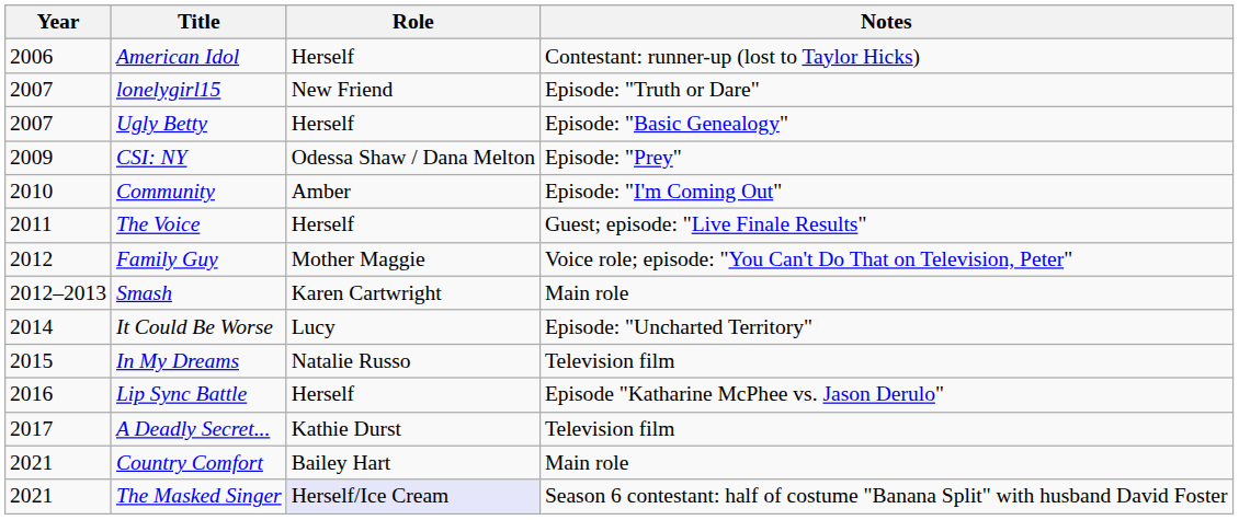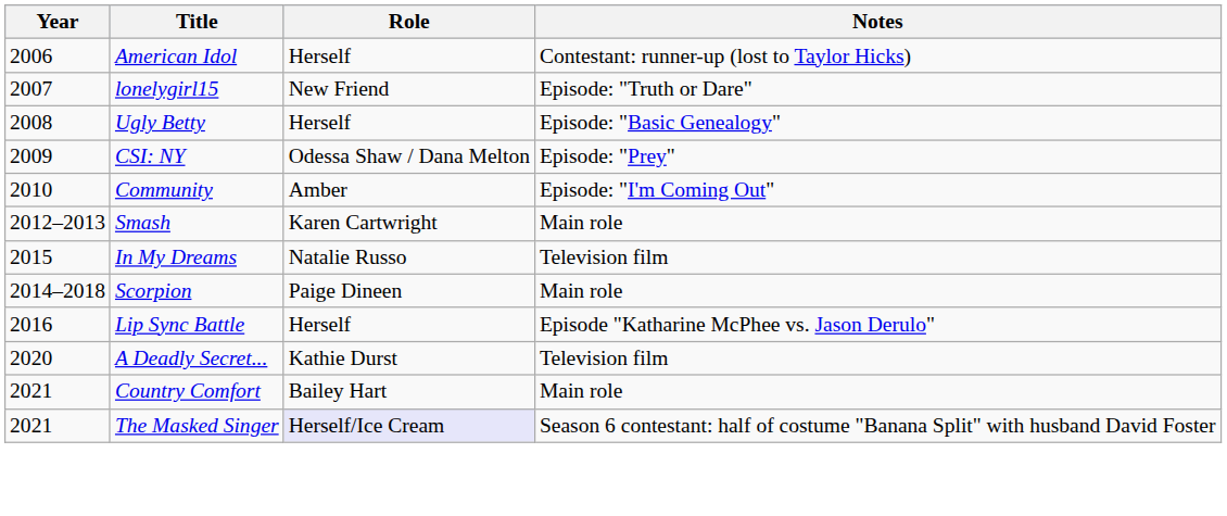 <table class="wikitable sortable">
 <tr style="background:#B0C4DE;">
 <th scope="col">Year</th>
 <th scope="col">Title</th>
 <th scope="col">Role</th>
 <th scope="col" class="unsortable">Notes</th>
 </tr>
 <tr>
 <td>2006</td>
 <td><em><a href='#'>American Idol</a></em></td>
 <td>Herself</td>
 <td>Contestant: runner-up (lost to <a href='#'>Taylor Hicks</a>)</td>
 </tr>
 <tr>
 <td>2007</td>
 <td><em><a href='#'>lonelygirl15</a></em></td>
 <td>New Friend</td>
 <td>Episode: "Truth or Dare"</td>
 </tr>
 <tr>
-<td>2007</td>
+<td>2008</td>
 <td><em><a href='#'>Ugly Betty</a></em></td>
 <td>Herself</td>
 <td>Episode: "<a href='#'>Basic Genealogy</a>"</td>
 </tr>
 <tr>
 <td>2009</td>
 <td><em><a href='#'>CSI: NY</a></em></td>
 <td>Odessa Shaw / Dana Melton</td>
 <td>Episode: "<a href='#'>Prey</a>"</td>
 </tr>
 <tr>
 <td>2010</td>
 <td><em><a href='#'>Community</a></em></td>
 <td>Amber</td>
 <td>Episode: "<a href='#'>I'm Coming Out</a>"</td>
 </tr>
 <tr>
-<td>2011</td>
-<td><em><a href='#'>The Voice</a></em></td>
-<td>Herself</td>
-<td>Guest; episode: "<a href='#'>Live Finale Results</a>"</td>
-</tr>
-<tr>
-<td>2012</td>
-<td><em><a href='#'>Family Guy</a></em></td>
-<td>Mother Maggie</td>
-<td>Voice role; episode: "<a href='#'>You Can't Do That on Television, Peter</a>"</td>
-</tr>
-<tr>
 <td>2012–2013</td>
 <td><em><a href='#'>Smash</a></em></td>
 <td>Karen Cartwright</td>
 <td>Main role</td>
-</tr>
-<tr>
-<td>2014</td>
-<td><em>It Could Be Worse</em></td>
-<td>Lucy</td>
-<td>Episode: "Uncharted Territory"</td>
 </tr>
 <tr>
 <td>2015</td>
 <td><em><a href='#'>In My Dreams</a></em></td>
 <td>Natalie Russo</td>
 <td>Television film</td>
 </tr>
 <tr>
+<td>2014–2018</td>
+<td><em><a href='#'>Scorpion</a></em></td>
+<td>Paige Dineen</td>
+<td>Main role</td>
+</tr>
+<tr>
 <td>2016</td>
 <td><em><a href='#'>Lip Sync Battle</a></em></td>
 <td>Herself</td>
 <td>Episode "Katharine McPhee vs. <a href='#'>Jason Derulo</a>"</td>
 </tr>
 <tr>
-<td>2017</td>
+<td>2020</td>
 <td><em><a href='#'>A Deadly Secret...</a></em></td>
 <td>Kathie Durst</td>
 <td>Television film</td>
 </tr>
 <tr>
 <td>2021</td>
 <td><em><a href='#'>Country Comfort</a></em></td>
 <td>Bailey Hart</td>
 <td>Main role</td>
 </tr>
 <tr>
 <td>2021</td>
 <td><em><a href='#'>The Masked Singer</a></em></td>
 <td style="background: lavender;">Herself/Ice Cream</td>
 <td>Season 6 contestant: half of costume "Banana Split" with husband David Foster</td>
 </tr>
 </table>
